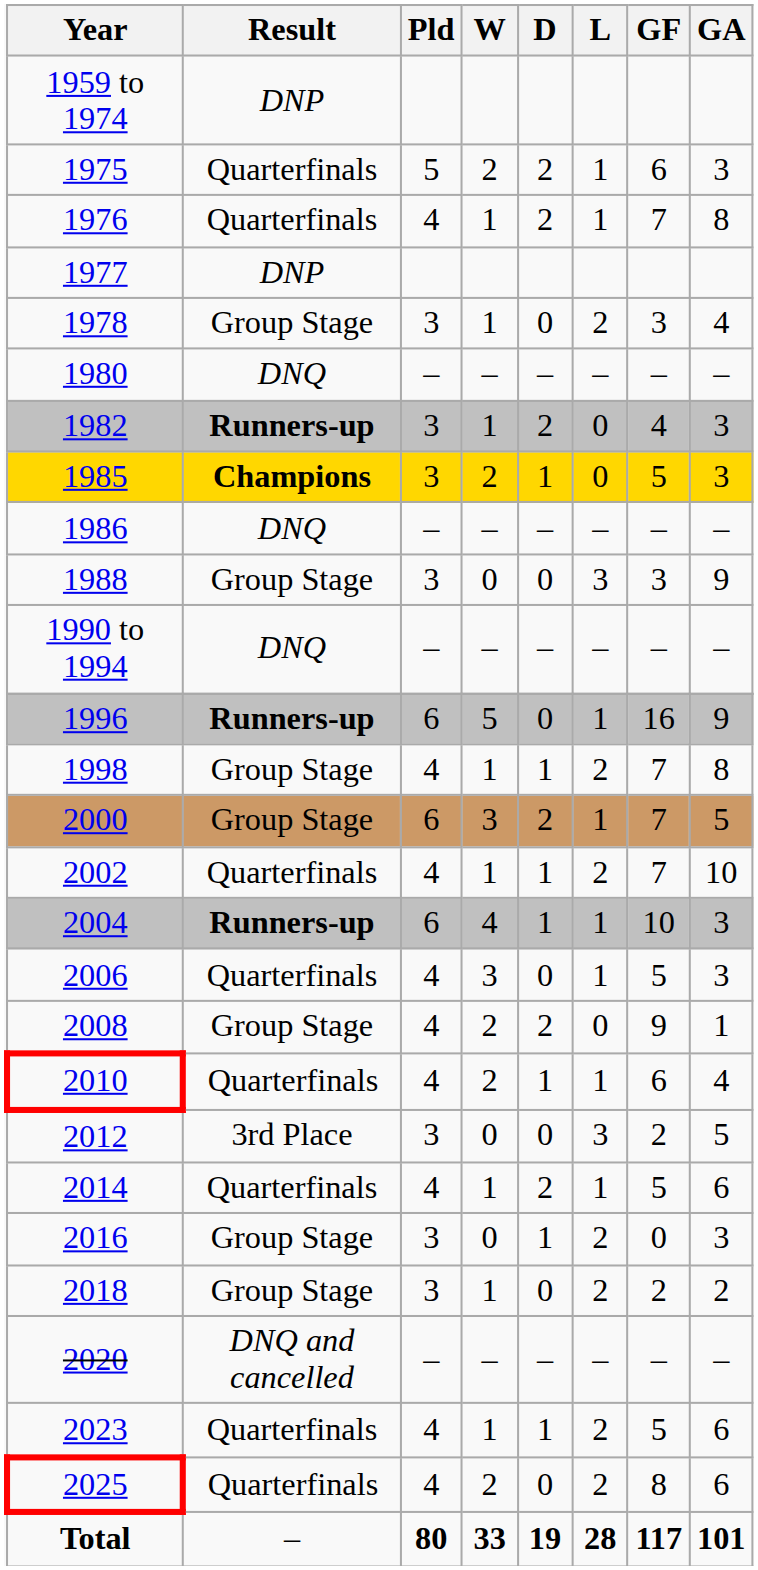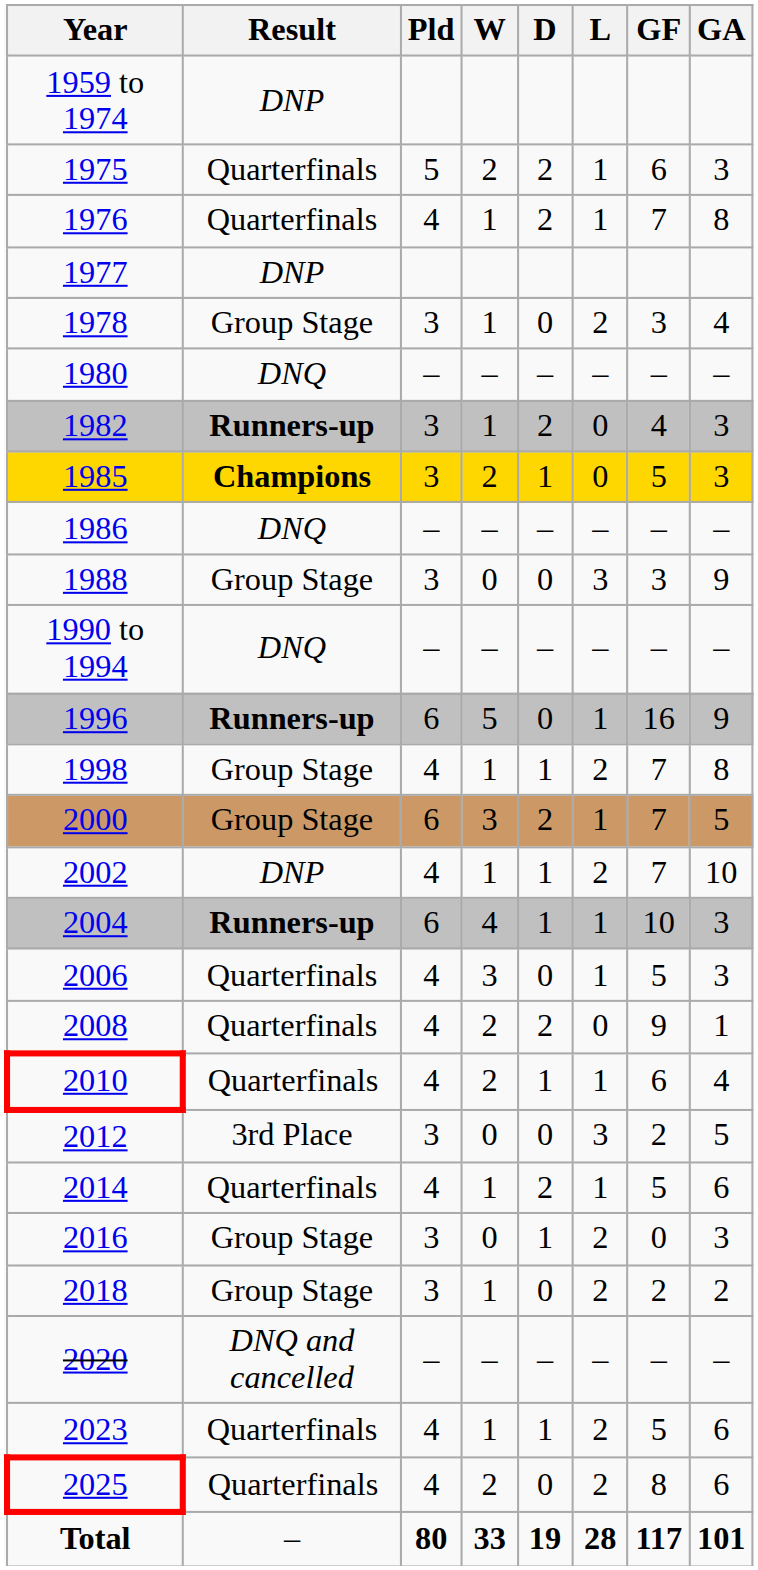 <table class="wikitable" style="text-align: center">
 <tr>
 <th width=80>Year</th>
 <th width=100>Result</th>
 <th width=20>Pld</th>
 <th width=20>W</th>
 <th width=20>D</th>
 <th width=20>L</th>
 <th width=20>GF</th>
 <th width=20>GA</th>
 </tr>
 <tr>
 <td><a href='#'>1959</a> to <a href='#'>1974</a></td>
 <td><em>DNP</em></td>
 <td></td>
 <td></td>
 <td></td>
 <td></td>
 <td></td>
 <td></td>
 </tr>
 <tr>
 <td> <a href='#'>1975</a></td>
 <td>Quarterfinals</td>
 <td>5</td>
 <td>2</td>
 <td>2</td>
 <td>1</td>
 <td>6</td>
 <td>3</td>
 </tr>
 <tr>
 <td> <a href='#'>1976</a></td>
 <td>Quarterfinals</td>
 <td>4</td>
 <td>1</td>
 <td>2</td>
 <td>1</td>
 <td>7</td>
 <td>8</td>
 </tr>
 <tr>
 <td> <a href='#'>1977</a></td>
 <td><em>DNP</em></td>
 <td></td>
 <td></td>
 <td></td>
 <td></td>
 <td></td>
 <td></td>
 </tr>
 <tr>
 <td> <a href='#'>1978</a></td>
 <td>Group Stage</td>
 <td>3</td>
 <td>1</td>
 <td>0</td>
 <td>2</td>
 <td>3</td>
 <td>4</td>
 </tr>
 <tr>
 <td> <a href='#'>1980</a></td>
 <td><em>DNQ</em></td>
 <td>–</td>
 <td>–</td>
 <td>–</td>
 <td>–</td>
 <td>–</td>
 <td>–</td>
 </tr>
 <tr bgcolor=silver>
 <td> <a href='#'>1982</a></td>
 <td><strong>Runners-up</strong></td>
 <td>3</td>
 <td>1</td>
 <td>2</td>
 <td>0</td>
 <td>4</td>
 <td>3</td>
 </tr>
 <tr bgcolor=gold>
 <td> <a href='#'>1985</a></td>
 <td><strong>Champions</strong></td>
 <td>3</td>
 <td>2</td>
 <td>1</td>
 <td>0</td>
 <td>5</td>
 <td>3</td>
 </tr>
 <tr>
 <td> <a href='#'>1986</a></td>
 <td><em>DNQ</em></td>
 <td>–</td>
 <td>–</td>
 <td>–</td>
 <td>–</td>
 <td>–</td>
 <td>–</td>
 </tr>
 <tr>
 <td> <a href='#'>1988</a></td>
 <td>Group Stage</td>
 <td>3</td>
 <td>0</td>
 <td>0</td>
 <td>3</td>
 <td>3</td>
 <td>9</td>
 </tr>
 <tr>
 <td><a href='#'>1990</a> to <a href='#'>1994</a></td>
 <td><em>DNQ</em></td>
 <td>–</td>
 <td>–</td>
 <td>–</td>
 <td>–</td>
 <td>–</td>
 <td>–</td>
 </tr>
 <tr>
 </tr>
 <tr bgcolor=silver>
 <td> <a href='#'>1996</a></td>
 <td><strong>Runners-up</strong></td>
 <td>6</td>
 <td>5</td>
 <td>0</td>
 <td>1</td>
 <td>16</td>
 <td>9</td>
 </tr>
 <tr>
 <td> <a href='#'>1998</a></td>
 <td>Group Stage</td>
 <td>4</td>
 <td>1</td>
 <td>1</td>
 <td>2</td>
 <td>7</td>
 <td>8</td>
 </tr>
 <tr bgcolor="#cc9966">
 <td> <a href='#'>2000</a></td>
 <td>Group Stage</td>
 <td>6</td>
 <td>3</td>
 <td>2</td>
 <td>1</td>
 <td>7</td>
 <td>5</td>
 </tr>
 <tr>
 <td> <a href='#'>2002</a></td>
-<td>Quarterfinals</td>
+<td><em>DNP</em></td>
 <td>4</td>
 <td>1</td>
 <td>1</td>
 <td>2</td>
 <td>7</td>
 <td>10</td>
 </tr>
 <tr bgcolor=silver>
 <td> <a href='#'>2004</a></td>
 <td><strong>Runners-up</strong></td>
 <td>6</td>
 <td>4</td>
 <td>1</td>
 <td>1</td>
 <td>10</td>
 <td>3</td>
 </tr>
 <tr>
 <td> <a href='#'>2006</a></td>
 <td>Quarterfinals</td>
 <td>4</td>
 <td>3</td>
 <td>0</td>
 <td>1</td>
 <td>5</td>
 <td>3</td>
 </tr>
 <tr>
 <td> <a href='#'>2008</a></td>
-<td>Group Stage</td>
+<td>Quarterfinals</td>
 <td>4</td>
 <td>2</td>
 <td>2</td>
 <td>0</td>
 <td>9</td>
 <td>1</td>
 </tr>
 <tr>
 <td style="border: 3px solid red"> <a href='#'>2010</a></td>
 <td>Quarterfinals</td>
 <td>4</td>
 <td>2</td>
 <td>1</td>
 <td>1</td>
 <td>6</td>
 <td>4</td>
 </tr>
 <tr>
 <td> <a href='#'>2012</a></td>
 <td>3rd Place</td>
 <td>3</td>
 <td>0</td>
 <td>0</td>
 <td>3</td>
 <td>2</td>
 <td>5</td>
 </tr>
 <tr>
 <td> <a href='#'>2014</a></td>
 <td>Quarterfinals</td>
 <td>4</td>
 <td>1</td>
 <td>2</td>
 <td>1</td>
 <td>5</td>
 <td>6</td>
 </tr>
 <tr>
 <td> <a href='#'>2016</a></td>
 <td>Group Stage</td>
 <td>3</td>
 <td>0</td>
 <td>1</td>
 <td>2</td>
 <td>0</td>
 <td>3</td>
 </tr>
 <tr>
 <td> <a href='#'>2018</a></td>
 <td>Group Stage</td>
 <td>3</td>
 <td>1</td>
 <td>0</td>
 <td>2</td>
 <td>2</td>
 <td>2</td>
 </tr>
 <tr>
 <td><s> <a href='#'>2020</a></s></td>
 <td><em>DNQ and cancelled</em></td>
 <td>–</td>
 <td>–</td>
 <td>–</td>
 <td>–</td>
 <td>–</td>
 <td>–</td>
 </tr>
 <tr>
 <td> <a href='#'>2023</a></td>
 <td>Quarterfinals</td>
 <td>4</td>
 <td>1</td>
 <td>1</td>
 <td>2</td>
 <td>5</td>
 <td>6</td>
 </tr>
 <tr>
 <td style="border: 3px solid red"> <a href='#'>2025</a></td>
 <td>Quarterfinals</td>
 <td>4</td>
 <td>2</td>
 <td>0</td>
 <td>2</td>
 <td>8</td>
 <td>6</td>
 </tr>
 <tr>
 <td><strong>Total</strong></td>
 <td>–</td>
 <td><strong>80</strong></td>
 <td><strong>33</strong></td>
 <td><strong>19</strong></td>
 <td><strong>28</strong></td>
 <td><strong>117</strong></td>
 <td><strong>101</strong></td>
 </tr>
 </table>
